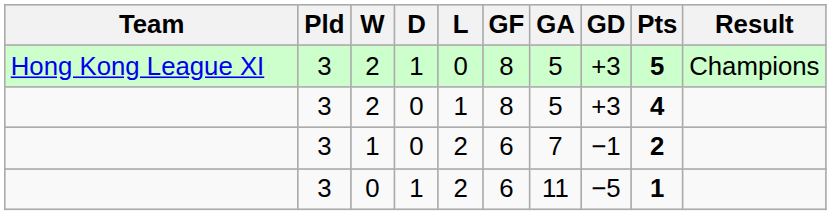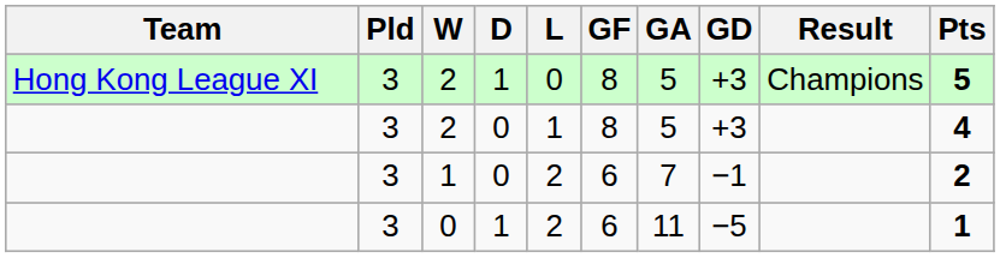 <table class="wikitable" style="text-align:center;">
 <tr>
 <th width=175>Team</th>
 <th width=20 abbr="Played">Pld</th>
 <th width=20 abbr="Won">W</th>
 <th width=20 abbr="Drawn">D</th>
 <th width=20 abbr="Lost">L</th>
 <th width=20 abbr="Goals for">GF</th>
 <th width=20 abbr="Goals against">GA</th>
 <th width=20 abbr="Goal difference">GD</th>
+<th>Result</th>
 <th>Pts</th>
-<th>Result</th>
 </tr>
 <tr bgcolor=#ccffcc>
 <td align="left"> <a href='#'>Hong Kong League XI</a></td>
 <td>3</td>
 <td>2</td>
 <td>1</td>
 <td>0</td>
 <td>8</td>
 <td>5</td>
 <td>+3</td>
+<td>Champions</td>
 <td><strong>5</strong></td>
-<td>Champions</td>
 </tr>
 <tr>
 <td align="left"></td>
 <td>3</td>
 <td>2</td>
 <td>0</td>
 <td>1</td>
 <td>8</td>
 <td>5</td>
 <td>+3</td>
+<td></td>
 <td><strong>4</strong></td>
-<td></td>
 </tr>
 <tr>
 <td align="left"></td>
 <td>3</td>
 <td>1</td>
 <td>0</td>
 <td>2</td>
 <td>6</td>
 <td>7</td>
 <td>−1</td>
+<td></td>
 <td><strong>2</strong></td>
-<td></td>
 </tr>
 <tr>
 <td align="left"></td>
 <td>3</td>
 <td>0</td>
 <td>1</td>
 <td>2</td>
 <td>6</td>
 <td>11</td>
 <td>−5</td>
+<td></td>
 <td><strong>1</strong></td>
-<td></td>
 </tr>
 </table>
